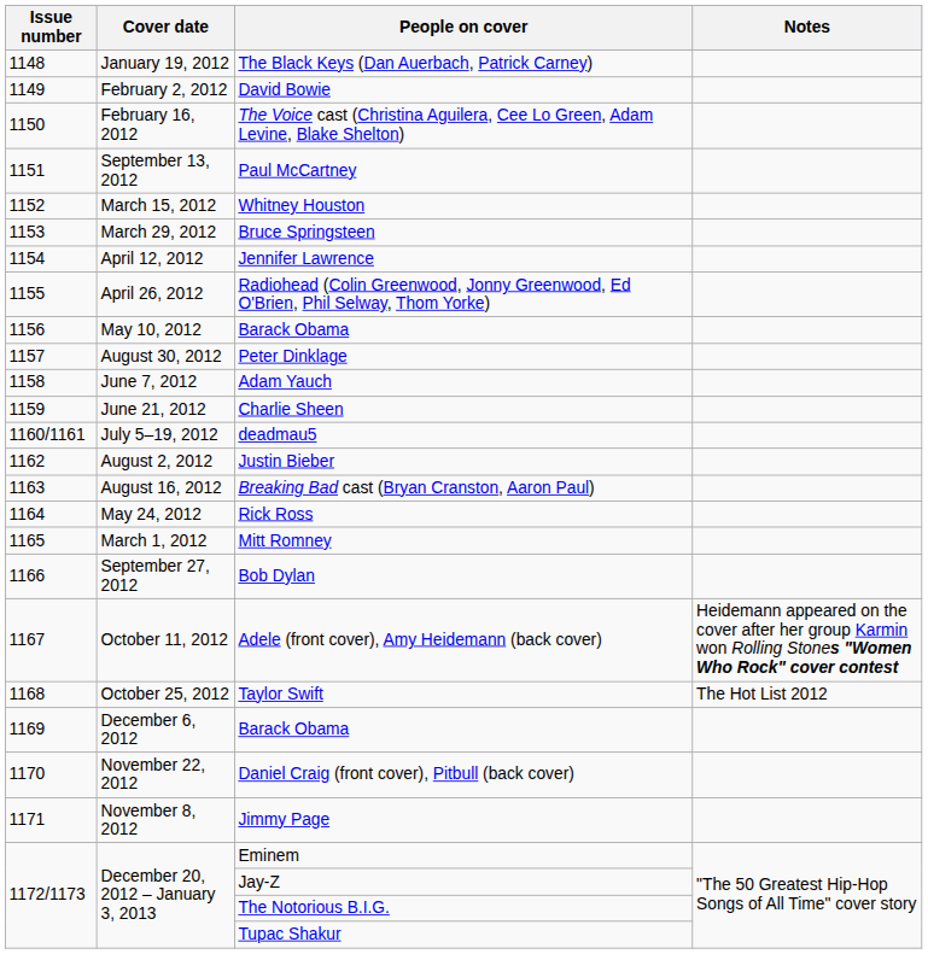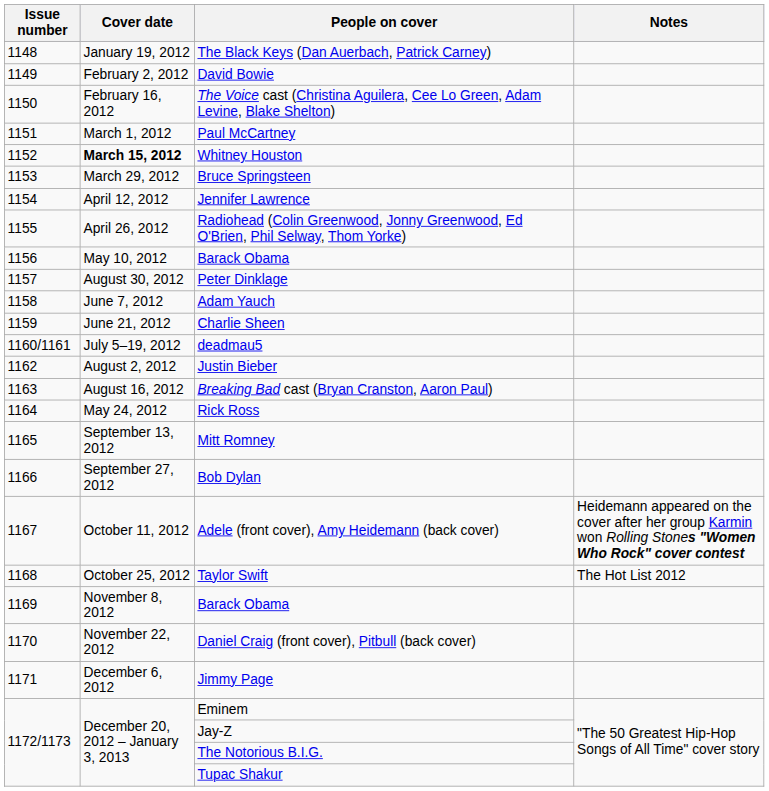 <table class="wikitable sortable" style="margin:auto;width:100%;">
 <tr style="background:#ccf;">
 <th style="width:10%;">Issue number</th>
 <th style="width:15%;">Cover date</th>
 <th style="width:50%;">People on cover</th>
 <th style="width:25%;">Notes</th>
 </tr>
 <tr>
 <td>1148</td>
 <td>January 19, 2012</td>
 <td><a href='#'>The Black Keys</a> (<a href='#'>Dan Auerbach</a>, <a href='#'>Patrick Carney</a>)</td>
 <td></td>
 </tr>
 <tr>
 <td>1149</td>
 <td>February 2, 2012</td>
 <td><a href='#'>David Bowie</a></td>
 <td></td>
 </tr>
 <tr>
 <td>1150</td>
 <td>February 16, 2012</td>
 <td><em><a href='#'>The Voice</a></em> cast (<a href='#'>Christina Aguilera</a>, <a href='#'>Cee Lo Green</a>, <a href='#'>Adam Levine</a>, <a href='#'>Blake Shelton</a>)</td>
 <td></td>
 </tr>
 <tr>
 <td>1151</td>
-<td>September 13, 2012</td>
+<td>March 1, 2012</td>
 <td><a href='#'>Paul McCartney</a></td>
 <td></td>
 </tr>
 <tr>
 <td>1152</td>
-<td>March 15, 2012</td>
+<td><strong>March 15, 2012</strong></td>
 <td><a href='#'>Whitney Houston</a></td>
 <td></td>
 </tr>
 <tr>
 <td>1153</td>
 <td>March 29, 2012</td>
 <td><a href='#'>Bruce Springsteen</a></td>
 <td></td>
 </tr>
 <tr>
 <td>1154</td>
 <td>April 12, 2012</td>
 <td><a href='#'>Jennifer Lawrence</a></td>
 <td></td>
 </tr>
 <tr>
 <td>1155</td>
 <td>April 26, 2012</td>
 <td><a href='#'>Radiohead</a> (<a href='#'>Colin Greenwood</a>, <a href='#'>Jonny Greenwood</a>, <a href='#'>Ed O'Brien</a>, <a href='#'>Phil Selway</a>, <a href='#'>Thom Yorke</a>)</td>
 <td></td>
 </tr>
 <tr>
 <td>1156</td>
 <td>May 10, 2012</td>
 <td><a href='#'>Barack Obama</a></td>
 <td></td>
 </tr>
 <tr>
 <td>1157</td>
 <td>August 30, 2012</td>
 <td><a href='#'>Peter Dinklage</a></td>
 <td></td>
 </tr>
 <tr>
 <td>1158</td>
 <td>June 7, 2012</td>
 <td><a href='#'>Adam Yauch</a></td>
 <td></td>
 </tr>
 <tr>
 <td>1159</td>
 <td>June 21, 2012</td>
 <td><a href='#'>Charlie Sheen</a></td>
 <td></td>
 </tr>
 <tr>
 <td>1160/1161</td>
 <td>July 5–19, 2012</td>
 <td><a href='#'>deadmau5</a></td>
 <td></td>
 </tr>
 <tr>
 <td>1162</td>
 <td>August 2, 2012</td>
 <td><a href='#'>Justin Bieber</a></td>
 <td></td>
 </tr>
 <tr>
 <td>1163</td>
 <td>August 16, 2012</td>
 <td><em><a href='#'>Breaking Bad</a></em> cast (<a href='#'>Bryan Cranston</a>, <a href='#'>Aaron Paul</a>)</td>
 <td></td>
 </tr>
 <tr>
 <td>1164</td>
 <td>May 24, 2012</td>
 <td><a href='#'>Rick Ross</a></td>
 <td></td>
 </tr>
 <tr>
 <td>1165</td>
-<td>March 1, 2012</td>
+<td>September 13, 2012</td>
 <td><a href='#'>Mitt Romney</a></td>
 <td></td>
 </tr>
 <tr>
 <td>1166</td>
 <td>September 27, 2012</td>
 <td><a href='#'>Bob Dylan</a></td>
 <td></td>
 </tr>
 <tr>
 <td>1167</td>
 <td>October 11, 2012</td>
 <td><a href='#'>Adele</a> (front cover), <a href='#'>Amy Heidemann</a> (back cover)</td>
 <td>Heidemann appeared on the cover after her group <a href='#'>Karmin</a> won <em>Rolling Stone<strong>s "Women Who Rock" cover contest</td>
 </tr>
 <tr>
 <td>1168</td>
 <td>October 25, 2012</td>
 <td><a href='#'>Taylor Swift</a></td>
 <td>The Hot List 2012</td>
 </tr>
 <tr>
 <td>1169</td>
-<td>December 6, 2012</td>
+<td>November 8, 2012</td>
 <td><a href='#'>Barack Obama</a></td>
 <td></td>
 </tr>
 <tr>
 <td>1170</td>
 <td>November 22, 2012</td>
 <td><a href='#'>Daniel Craig</a> (front cover), <a href='#'>Pitbull</a> (back cover)</td>
 <td></td>
 </tr>
 <tr>
 <td>1171</td>
-<td>November 8, 2012</td>
+<td>December 6, 2012</td>
 <td><a href='#'>Jimmy Page</a></td>
 <td></td>
 </tr>
 <tr>
 <td rowspan="4">1172/1173</td>
 <td rowspan="4">December 20, 2012 – January 3, 2013</td>
 <td>Eminem</td>
 <td rowspan="4">"The 50 Greatest Hip-Hop Songs of All Time" cover story</td>
 </tr>
 <tr>
 <td>Jay-Z</td>
 </tr>
 <tr>
 <td><a href='#'>The Notorious B.I.G.</a></td>
 </tr>
 <tr>
 <td><a href='#'>Tupac Shakur</a></td>
 </tr>
 </table>
